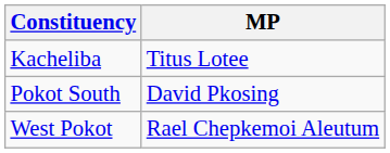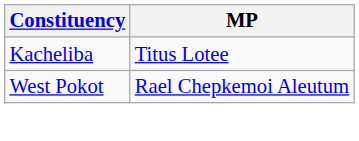 <table class="wikitable sortable">
 <tr>
 <th><a href='#'>Constituency</a></th>
 <th>MP</th>
 </tr>
 <tr>
 <td><a href='#'>Kacheliba</a></td>
 <td><a href='#'>Titus Lotee</a></td>
 </tr>
 <tr>
-<td><a href='#'>Pokot South</a></td>
-<td><a href='#'>David Pkosing</a></td>
-</tr>
-<tr>
 <td><a href='#'>West Pokot</a></td>
 <td><a href='#'>Rael Chepkemoi Aleutum</a></td>
 </tr>
 </table>
